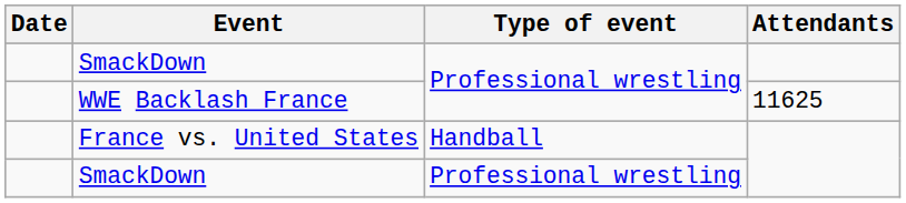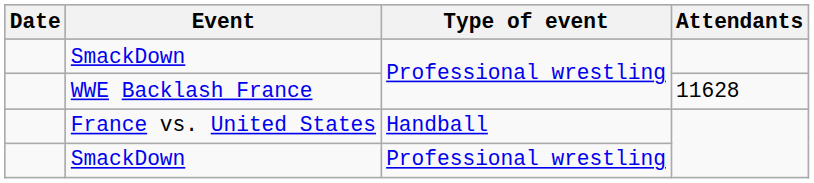 <table class="wikitable">
 <tr>
 <th>Date</th>
 <th>Event</th>
 <th>Type of event</th>
 <th>Attendants</th>
 </tr>
 <tr>
 <td></td>
 <td><a href='#'>SmackDown</a></td>
 <td rowspan=2><a href='#'>Professional wrestling</a></td>
 </tr>
 <tr>
 <td></td>
 <td><a href='#'>WWE</a> <a href='#'>Backlash France</a></td>
-<td>11625</td>
+<td>11628</td>
 </tr>
 <tr>
 <td></td>
 <td><a href='#'>France</a> vs. <a href='#'>United States</a></td>
 <td><a href='#'>Handball</a></td>
 </tr>
 <tr>
 <td></td>
 <td><a href='#'>SmackDown</a></td>
 <td><a href='#'>Professional wrestling</a></td>
 </tr>
 </table>
